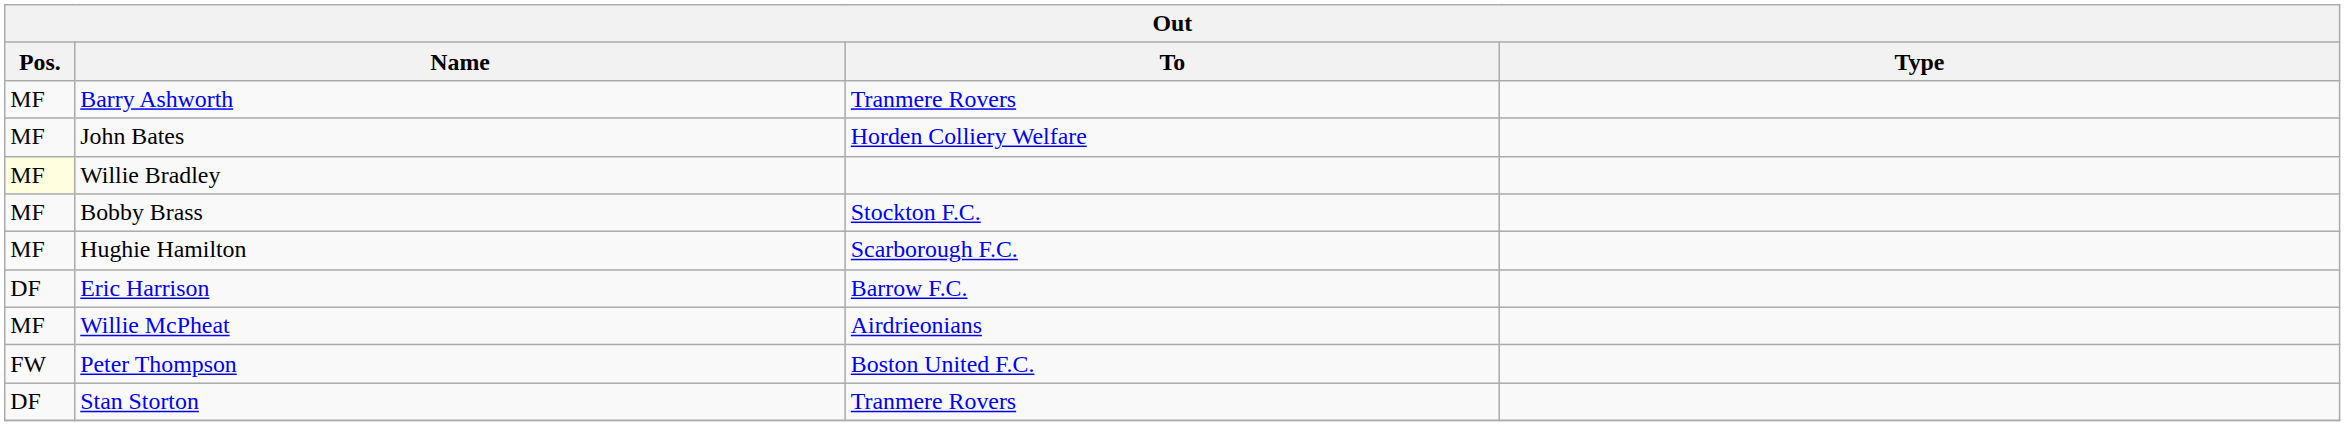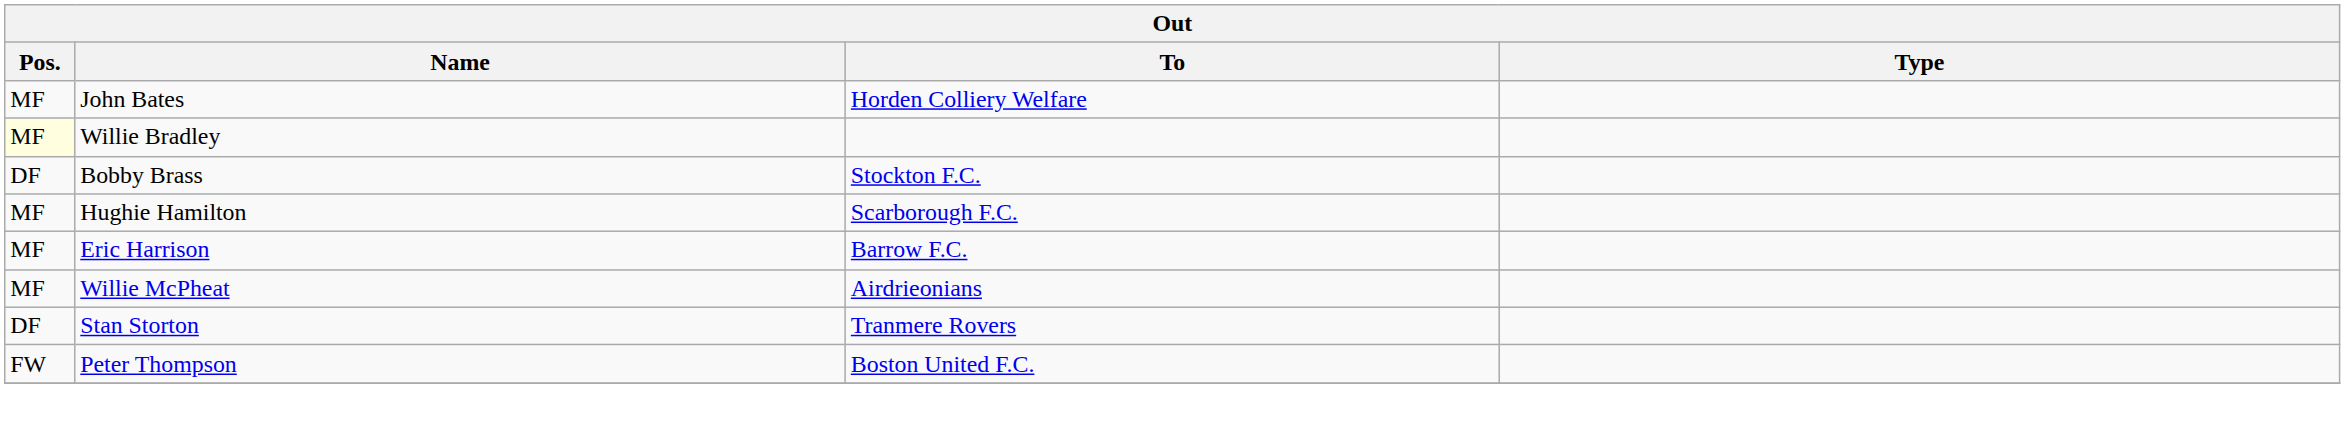 <table class="wikitable" style="font-size:100%;width:99%;">
 <tr>
 <th colspan="4">Out</th>
 </tr>
 <tr>
 <th width=3%>Pos.</th>
 <th width=33%>Name</th>
 <th width=28%>To</th>
 <th width=36%>Type</th>
-</tr>
-<tr>
-<td>MF</td>
-<td><a href='#'>Barry Ashworth</a></td>
-<td><a href='#'>Tranmere Rovers</a></td>
-<td></td>
 </tr>
 <tr>
 <td>MF</td>
 <td>John Bates</td>
 <td><a href='#'>Horden Colliery Welfare</a></td>
 <td></td>
 </tr>
 <tr>
 <td style="background: lightyellow;">MF</td>
 <td>Willie Bradley</td>
 <td></td>
 <td></td>
 </tr>
 <tr>
-<td>MF</td>
+<td>DF</td>
 <td>Bobby Brass</td>
 <td><a href='#'>Stockton F.C.</a></td>
 <td></td>
 </tr>
 <tr>
 <td>MF</td>
 <td>Hughie Hamilton</td>
 <td><a href='#'>Scarborough F.C.</a></td>
 <td></td>
 </tr>
 <tr>
-<td>DF</td>
+<td>MF</td>
 <td><a href='#'>Eric Harrison</a></td>
 <td><a href='#'>Barrow F.C.</a></td>
 <td></td>
 </tr>
 <tr>
 <td>MF</td>
 <td><a href='#'>Willie McPheat</a></td>
 <td><a href='#'>Airdrieonians</a></td>
 <td></td>
 </tr>
 <tr>
+<td>DF</td>
+<td><a href='#'>Stan Storton</a></td>
+<td><a href='#'>Tranmere Rovers</a></td>
+<td></td>
+</tr>
+<tr>
 <td>FW</td>
 <td><a href='#'>Peter Thompson</a></td>
 <td><a href='#'>Boston United F.C.</a></td>
 <td></td>
 </tr>
 <tr>
-<td>DF</td>
-<td><a href='#'>Stan Storton</a></td>
-<td><a href='#'>Tranmere Rovers</a></td>
-<td></td>
-</tr>
-<tr>
 </tr>
 </table>
